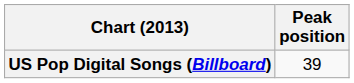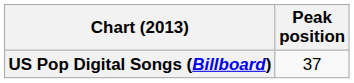 <table class="wikitable plainrowheaders" style="text-align:center">
 <tr>
 <th scope="col">Chart (2013)</th>
 <th scope="col">Peak<br>position</th>
 </tr>
 <tr>
 <th scope="row">US Pop Digital Songs (<em><a href='#'>Billboard</a></em>)</th>
-<td>39</td>
+<td>37</td>
 </tr>
 </table>
